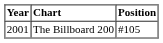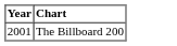 <table border=1 cellspacing=0 cellpadding=2">
 <tr>
 <th align="left" valign="top">Year</th>
 <th align="left" valign="top">Chart</th>
-<th align="left" valign="top">Position</th>
 </tr>
 <tr>
 <td align="left" valign="top">2001</td>
 <td align="left" valign="top">The Billboard 200</td>
-<td align="left" valign="top">#105</td>
 </tr>
 </table>
